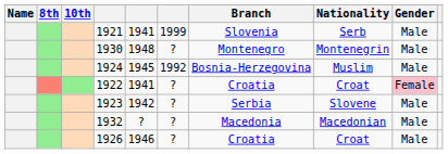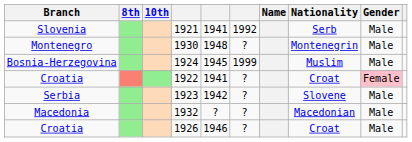 <table class="wikitable sortable" style=text-align:center>
 <tr>
-<th scope="col">Name</th>
+<th scope="col">Branch</th>
 <th scope="col"><a href='#'>8th</a></th>
 <th scope="col"><a href='#'>10th</a></th>
 <th scope="col"></th>
 <th scope="col"></th>
 <th scope="col"></th>
-<th scope="col">Branch</th>
+<th scope="col">Name</th>
 <th scope="col">Nationality</th>
 <th scope="col">Gender</th>
 <th scope="col" class="unsortable"></th>
 </tr>
 <tr>
-<th align="center" scope="row" style="font-weight:normal;"></th>
+<td><a href='#'>Slovenia</a></td>
 <td bgcolor = LightGreen></td>
 <td bgcolor = PeachPuff></td>
 <td>1921</td>
 <td>1941</td>
-<td>1999</td>
-<td><a href='#'>Slovenia</a></td>
+<td>1992</td>
+<th align="center" scope="row" style="font-weight:normal;"></th>
 <td><a href='#'>Serb</a></td>
 <td>Male</td>
 <td></td>
 </tr>
 <tr>
-<th align="center" scope="row" style="font-weight:normal;"></th>
+<td><a href='#'>Montenegro</a></td>
 <td bgcolor = LightGreen></td>
 <td bgcolor = PeachPuff></td>
 <td>1930</td>
 <td>1948</td>
 <td>?</td>
-<td><a href='#'>Montenegro</a></td>
+<th align="center" scope="row" style="font-weight:normal;"></th>
 <td><a href='#'>Montenegrin</a></td>
 <td>Male</td>
 <td></td>
 </tr>
 <tr>
-<th align="center" scope="row" style="font-weight:normal;"></th>
+<td><a href='#'>Bosnia-Herzegovina</a></td>
 <td bgcolor = LightGreen></td>
 <td bgcolor = PeachPuff></td>
 <td>1924</td>
 <td>1945</td>
-<td>1992</td>
-<td><a href='#'>Bosnia-Herzegovina</a></td>
+<td>1999</td>
+<th align="center" scope="row" style="font-weight:normal;"></th>
 <td><a href='#'>Muslim</a></td>
 <td>Male</td>
 <td></td>
 </tr>
 <tr>
-<th align="center" scope="row" style="font-weight:normal;"></th>
+<td><a href='#'>Croatia</a></td>
 <td bgcolor = Salmon></td>
 <td bgcolor = LightGreen></td>
 <td>1922</td>
 <td>1941</td>
 <td>?</td>
-<td><a href='#'>Croatia</a></td>
+<th align="center" scope="row" style="font-weight:normal;"></th>
 <td><a href='#'>Croat</a></td>
 <td style="background: Pink">Female</td>
 <td></td>
 </tr>
 <tr>
-<th align="center" scope="row" style="font-weight:normal;"></th>
+<td><a href='#'>Serbia</a></td>
 <td bgcolor = LightGreen></td>
 <td bgcolor = PeachPuff></td>
 <td>1923</td>
 <td>1942</td>
 <td>?</td>
-<td><a href='#'>Serbia</a></td>
+<th align="center" scope="row" style="font-weight:normal;"></th>
 <td><a href='#'>Slovene</a></td>
 <td>Male</td>
 <td></td>
 </tr>
 <tr>
-<th align="center" scope="row" style="font-weight:normal;"></th>
+<td><a href='#'>Macedonia</a></td>
 <td bgcolor = LightGreen></td>
 <td bgcolor = PeachPuff></td>
 <td>1932</td>
 <td>?</td>
 <td>?</td>
-<td><a href='#'>Macedonia</a></td>
+<th align="center" scope="row" style="font-weight:normal;"></th>
 <td><a href='#'>Macedonian</a></td>
 <td>Male</td>
 <td></td>
 </tr>
 <tr>
-<th align="center" scope="row" style="font-weight:normal;"></th>
+<td><a href='#'>Croatia</a></td>
 <td bgcolor = LightGreen></td>
 <td bgcolor = PeachPuff></td>
 <td>1926</td>
 <td>1946</td>
 <td>?</td>
-<td><a href='#'>Croatia</a></td>
+<th align="center" scope="row" style="font-weight:normal;"></th>
 <td><a href='#'>Croat</a></td>
 <td>Male</td>
 <td></td>
 </tr>
 </table>
